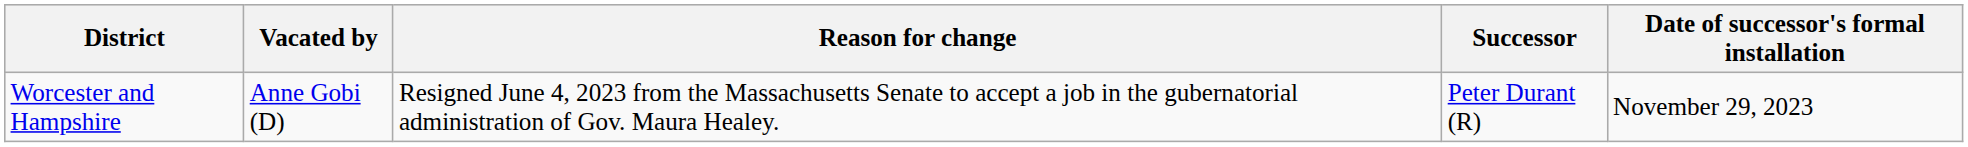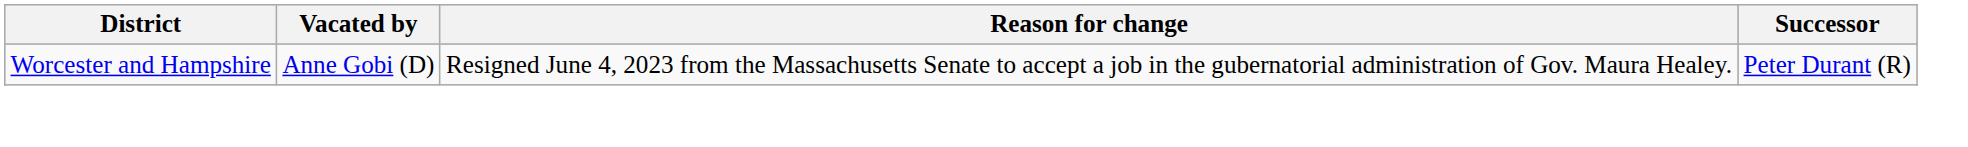 <table class="wikitable">
 <tr>
 <th>District</th>
 <th>Vacated by</th>
 <th>Reason for change</th>
 <th>Successor</th>
-<th>Date of successor's formal installation</th>
 </tr>
 <tr>
 <td><a href='#'>Worcester and Hampshire</a></td>
 <td><a href='#'>Anne Gobi</a> (D)</td>
 <td>Resigned June 4, 2023 from the Massachusetts Senate to accept a job in the gubernatorial administration of Gov. Maura Healey.</td>
 <td><a href='#'>Peter Durant</a> (R)</td>
-<td>November 29, 2023</td>
 </tr>
 </table>
